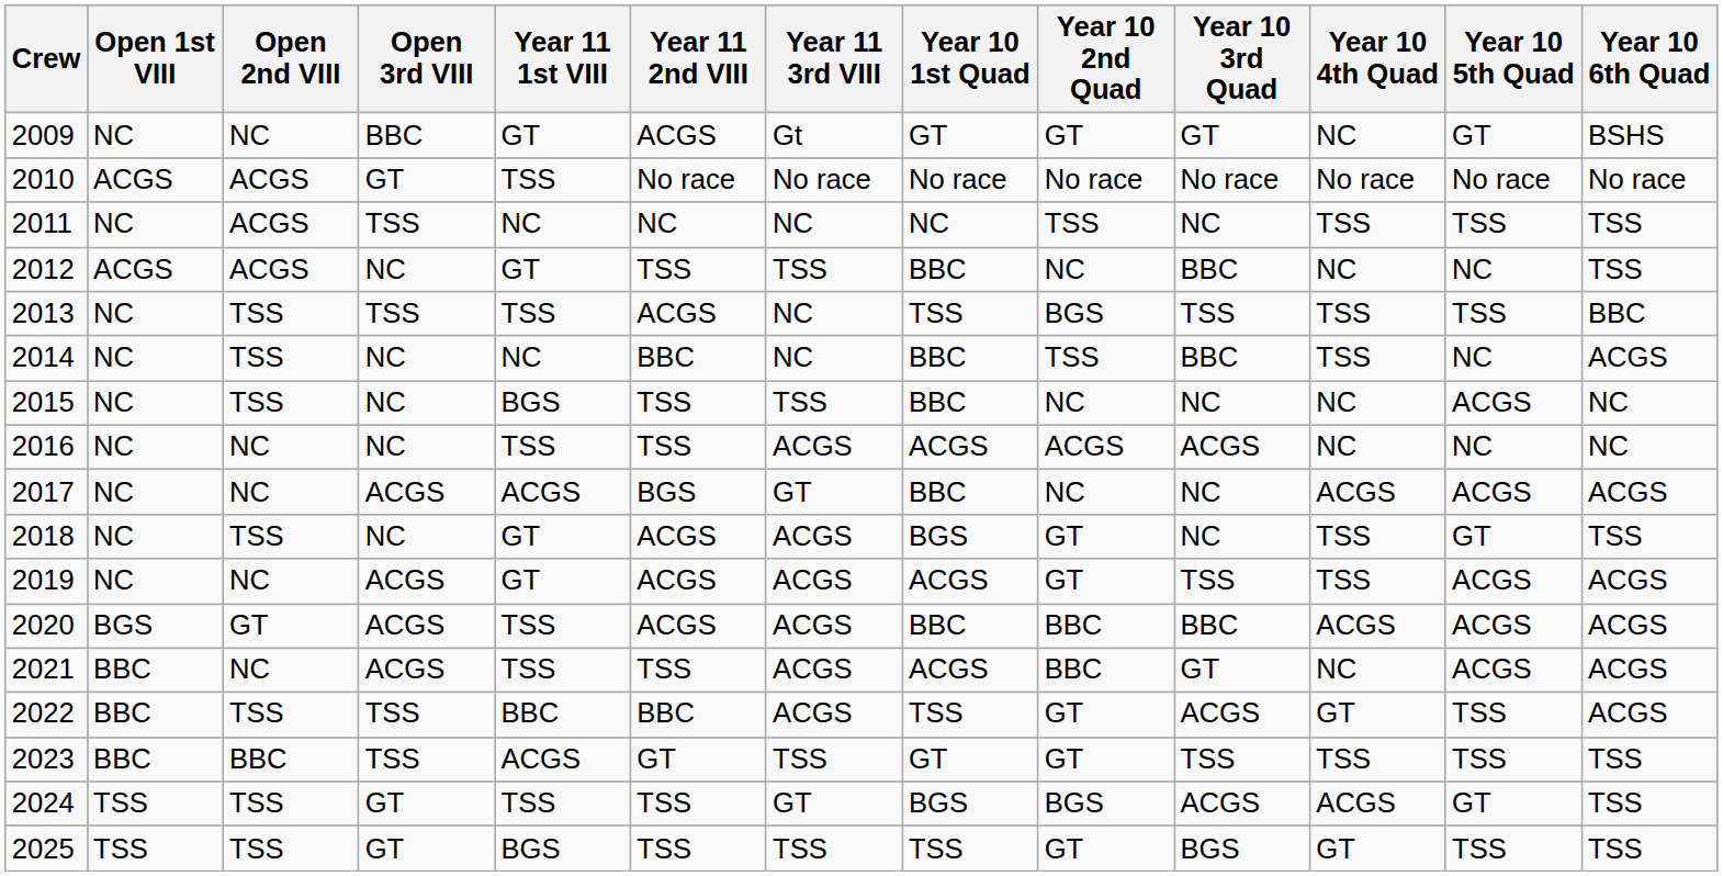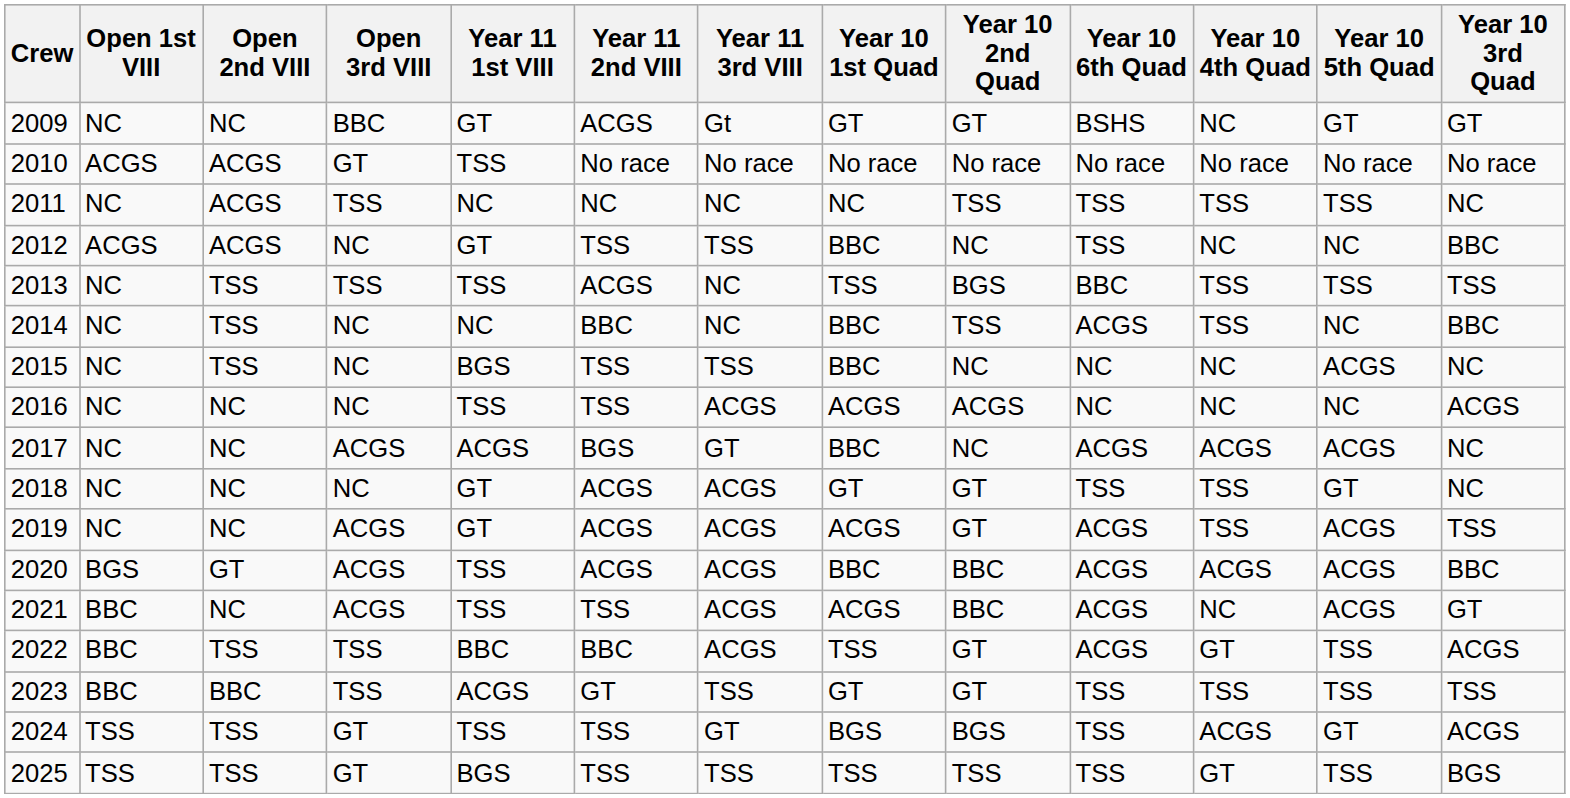 <table class="wikitable sortable">
 <tr>
 <th>Crew</th>
 <th width="70pt">Open 1st VIII</th>
 <th width="70pt">Open 2nd VIII</th>
 <th width="70pt">Open 3rd VIII</th>
 <th width="70pt">Year 11 1st VIII</th>
 <th width="70pt">Year 11 2nd VIII</th>
 <th width="70pt">Year 11 3rd VIII</th>
 <th width="70pt">Year 10 1st Quad</th>
 <th width="70pt">Year 10 2nd Quad</th>
-<th width="70pt">Year 10 3rd Quad</th>
+<th width="70pt">Year 10 6th Quad</th>
 <th width="70pt">Year 10 4th Quad</th>
 <th width="70pt">Year 10 5th Quad</th>
-<th width="70pt">Year 10 6th Quad</th>
+<th width="70pt">Year 10 3rd Quad</th>
 </tr>
 <tr>
 <td>2009</td>
 <td>NC</td>
 <td>NC</td>
 <td>BBC</td>
 <td>GT</td>
 <td>ACGS</td>
 <td>Gt</td>
 <td>GT</td>
 <td>GT</td>
-<td>GT</td>
+<td>BSHS</td>
 <td>NC</td>
 <td>GT</td>
-<td>BSHS</td>
+<td>GT</td>
 </tr>
 <tr>
 <td>2010</td>
 <td>ACGS</td>
 <td>ACGS</td>
 <td>GT</td>
 <td>TSS</td>
 <td>No race</td>
 <td>No race</td>
 <td>No race</td>
 <td>No race</td>
 <td>No race</td>
 <td>No race</td>
 <td>No race</td>
 <td>No race</td>
 </tr>
 <tr>
 <td>2011</td>
 <td>NC</td>
 <td>ACGS</td>
 <td>TSS</td>
 <td>NC</td>
 <td>NC</td>
 <td>NC</td>
 <td>NC</td>
 <td>TSS</td>
-<td>NC</td>
 <td>TSS</td>
 <td>TSS</td>
 <td>TSS</td>
+<td>NC</td>
 </tr>
 <tr>
 <td>2012</td>
 <td>ACGS</td>
 <td>ACGS</td>
 <td>NC</td>
 <td>GT</td>
 <td>TSS</td>
 <td>TSS</td>
 <td>BBC</td>
 <td>NC</td>
-<td>BBC</td>
+<td>TSS</td>
 <td>NC</td>
 <td>NC</td>
-<td>TSS</td>
+<td>BBC</td>
 </tr>
 <tr>
 <td>2013</td>
 <td>NC</td>
 <td>TSS</td>
 <td>TSS</td>
 <td>TSS</td>
 <td>ACGS</td>
 <td>NC</td>
 <td>TSS</td>
 <td>BGS</td>
+<td>BBC</td>
 <td>TSS</td>
 <td>TSS</td>
 <td>TSS</td>
-<td>BBC</td>
 </tr>
 <tr>
 <td>2014</td>
 <td>NC</td>
 <td>TSS</td>
 <td>NC</td>
 <td>NC</td>
 <td>BBC</td>
 <td>NC</td>
 <td>BBC</td>
 <td>TSS</td>
-<td>BBC</td>
+<td>ACGS</td>
 <td>TSS</td>
 <td>NC</td>
-<td>ACGS</td>
+<td>BBC</td>
 </tr>
 <tr>
 <td>2015</td>
 <td>NC</td>
 <td>TSS</td>
 <td>NC</td>
 <td>BGS</td>
 <td>TSS</td>
 <td>TSS</td>
 <td>BBC</td>
 <td>NC</td>
 <td>NC</td>
 <td>NC</td>
 <td>ACGS</td>
 <td>NC</td>
 </tr>
 <tr>
 <td>2016</td>
 <td>NC</td>
 <td>NC</td>
 <td>NC</td>
 <td>TSS</td>
 <td>TSS</td>
 <td>ACGS</td>
 <td>ACGS</td>
 <td>ACGS</td>
-<td>ACGS</td>
 <td>NC</td>
 <td>NC</td>
 <td>NC</td>
+<td>ACGS</td>
 </tr>
 <tr>
 <td>2017</td>
 <td>NC</td>
 <td>NC</td>
 <td>ACGS</td>
 <td>ACGS</td>
 <td>BGS</td>
 <td>GT</td>
 <td>BBC</td>
 <td>NC</td>
-<td>NC</td>
 <td>ACGS</td>
 <td>ACGS</td>
 <td>ACGS</td>
+<td>NC</td>
 </tr>
 <tr>
 <td>2018</td>
 <td>NC</td>
-<td>TSS</td>
+<td>NC</td>
 <td>NC</td>
 <td>GT</td>
 <td>ACGS</td>
 <td>ACGS</td>
-<td>BGS</td>
+<td>GT</td>
+<td>GT</td>
+<td>TSS</td>
+<td>TSS</td>
 <td>GT</td>
 <td>NC</td>
-<td>TSS</td>
-<td>GT</td>
-<td>TSS</td>
 </tr>
 <tr>
 <td>2019</td>
 <td>NC</td>
 <td>NC</td>
 <td>ACGS</td>
 <td>GT</td>
 <td>ACGS</td>
 <td>ACGS</td>
 <td>ACGS</td>
 <td>GT</td>
-<td>TSS</td>
+<td>ACGS</td>
 <td>TSS</td>
 <td>ACGS</td>
-<td>ACGS</td>
+<td>TSS</td>
 </tr>
 <tr>
 <td>2020</td>
 <td>BGS</td>
 <td>GT</td>
 <td>ACGS</td>
 <td>TSS</td>
 <td>ACGS</td>
 <td>ACGS</td>
 <td>BBC</td>
 <td>BBC</td>
-<td>BBC</td>
 <td>ACGS</td>
 <td>ACGS</td>
 <td>ACGS</td>
+<td>BBC</td>
 </tr>
 <tr>
 <td>2021</td>
 <td>BBC</td>
 <td>NC</td>
 <td>ACGS</td>
 <td>TSS</td>
 <td>TSS</td>
 <td>ACGS</td>
 <td>ACGS</td>
 <td>BBC</td>
-<td>GT</td>
+<td>ACGS</td>
 <td>NC</td>
 <td>ACGS</td>
-<td>ACGS</td>
+<td>GT</td>
 </tr>
 <tr>
 <td>2022</td>
 <td>BBC</td>
 <td>TSS</td>
 <td>TSS</td>
 <td>BBC</td>
 <td>BBC</td>
 <td>ACGS</td>
 <td>TSS</td>
 <td>GT</td>
 <td>ACGS</td>
 <td>GT</td>
 <td>TSS</td>
 <td>ACGS</td>
 </tr>
 <tr>
 <td>2023</td>
 <td>BBC</td>
 <td>BBC</td>
 <td>TSS</td>
 <td>ACGS</td>
 <td>GT</td>
 <td>TSS</td>
 <td>GT</td>
 <td>GT</td>
 <td>TSS</td>
 <td>TSS</td>
 <td>TSS</td>
 <td>TSS</td>
 </tr>
 <tr>
 <td>2024</td>
 <td>TSS</td>
 <td>TSS</td>
 <td>GT</td>
 <td>TSS</td>
 <td>TSS</td>
 <td>GT</td>
 <td>BGS</td>
 <td>BGS</td>
-<td>ACGS</td>
+<td>TSS</td>
 <td>ACGS</td>
 <td>GT</td>
-<td>TSS</td>
+<td>ACGS</td>
 </tr>
 <tr>
 <td>2025</td>
 <td>TSS</td>
 <td>TSS</td>
 <td>GT</td>
 <td>BGS</td>
 <td>TSS</td>
 <td>TSS</td>
 <td>TSS</td>
-<td>GT</td>
-<td>BGS</td>
+<td>TSS</td>
+<td>TSS</td>
 <td>GT</td>
 <td>TSS</td>
-<td>TSS</td>
+<td>BGS</td>
 </tr>
 </table>
